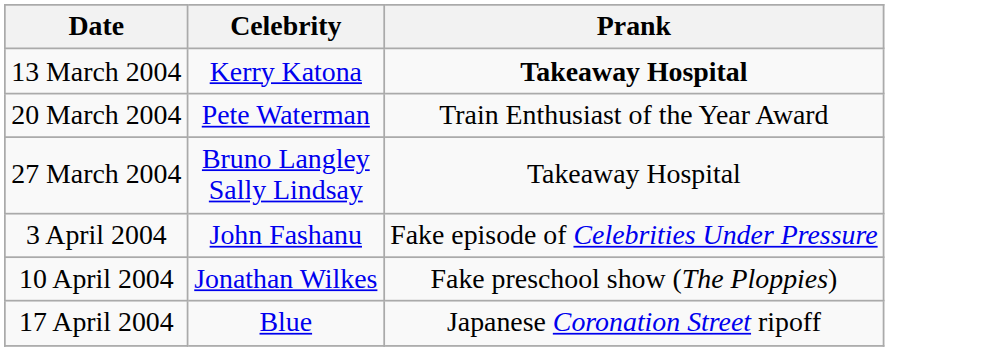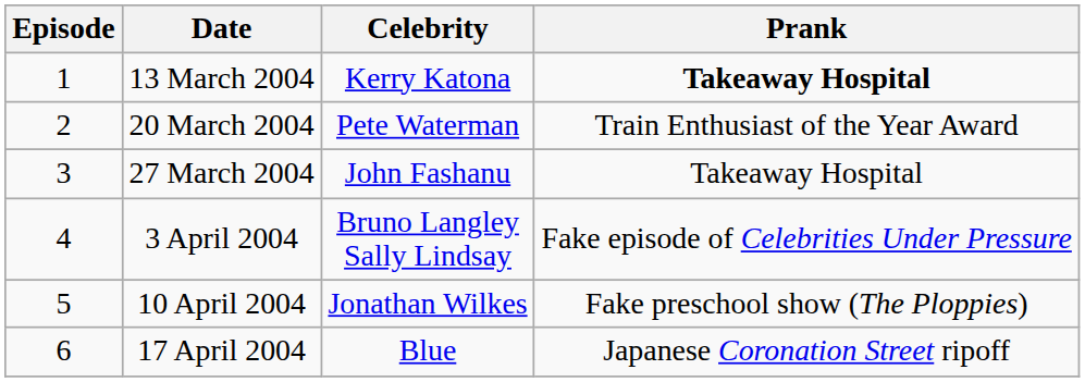 <table class="wikitable" style="text-align:center">
 <tr>
+<th>Episode</th>
 <th>Date</th>
 <th>Celebrity</th>
 <th>Prank</th>
 </tr>
 <tr>
+<td>1</td>
 <td>13 March 2004</td>
 <td><a href='#'>Kerry Katona</a></td>
 <td><strong>Takeaway Hospital</strong></td>
 </tr>
 <tr>
+<td>2</td>
 <td>20 March 2004</td>
 <td><a href='#'>Pete Waterman</a></td>
 <td>Train Enthusiast of the Year Award</td>
 </tr>
 <tr>
+<td>3</td>
 <td>27 March 2004</td>
-<td><a href='#'>Bruno Langley</a><br><a href='#'>Sally Lindsay</a></td>
+<td><a href='#'>John Fashanu</a></td>
 <td>Takeaway Hospital</td>
 </tr>
 <tr>
+<td>4</td>
 <td>3 April 2004</td>
-<td><a href='#'>John Fashanu</a></td>
+<td><a href='#'>Bruno Langley</a><br><a href='#'>Sally Lindsay</a></td>
 <td>Fake episode of <em><a href='#'>Celebrities Under Pressure</a></em></td>
 </tr>
 <tr>
+<td>5</td>
 <td>10 April 2004</td>
 <td><a href='#'>Jonathan Wilkes</a></td>
 <td>Fake preschool show (<em>The Ploppies</em>)</td>
 </tr>
 <tr>
+<td>6</td>
 <td>17 April 2004</td>
 <td><a href='#'>Blue</a></td>
 <td>Japanese <em><a href='#'>Coronation Street</a></em> ripoff</td>
 </tr>
 </table>
